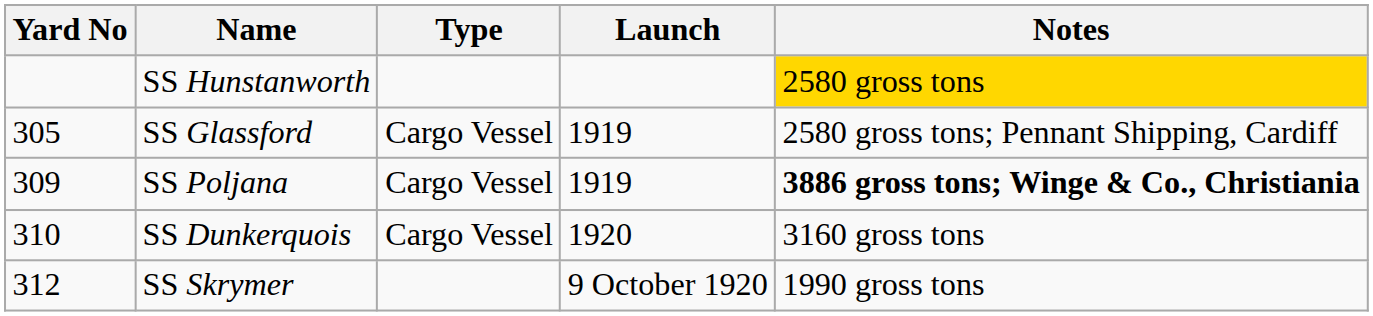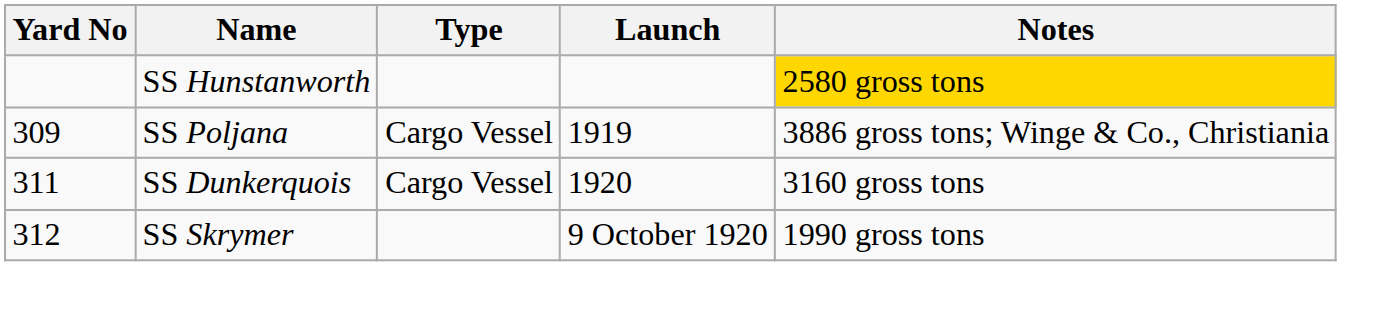 <table class="wikitable sortable">
 <tr>
 <th>Yard No</th>
 <th>Name</th>
 <th>Type</th>
 <th>Launch</th>
 <th class="unsortable">Notes</th>
 </tr>
 <tr>
 <td></td>
 <td>SS <em>Hunstanworth</em></td>
 <td></td>
 <td></td>
 <td style="background: gold;">2580 gross tons</td>
 </tr>
 <tr>
-<td>305</td>
-<td>SS <em>Glassford</em></td>
-<td>Cargo Vessel</td>
-<td>1919</td>
-<td>2580 gross tons;  Pennant Shipping, Cardiff</td>
-</tr>
-<tr>
 <td>309</td>
 <td>SS <em>Poljana</em></td>
 <td>Cargo Vessel</td>
 <td>1919</td>
-<td><strong>3886 gross tons; Winge & Co., Christiania</strong></td>
+<td>3886 gross tons; Winge & Co., Christiania</td>
 </tr>
 <tr>
-<td>310</td>
+<td>311</td>
 <td>SS <em>Dunkerquois</em></td>
 <td>Cargo Vessel</td>
 <td>1920</td>
 <td>3160 gross tons<br></td>
 </tr>
 <tr>
 <td>312</td>
 <td>SS <em>Skrymer</em></td>
 <td></td>
 <td>9 October 1920</td>
 <td>1990 gross tons</td>
 </tr>
 </table>
